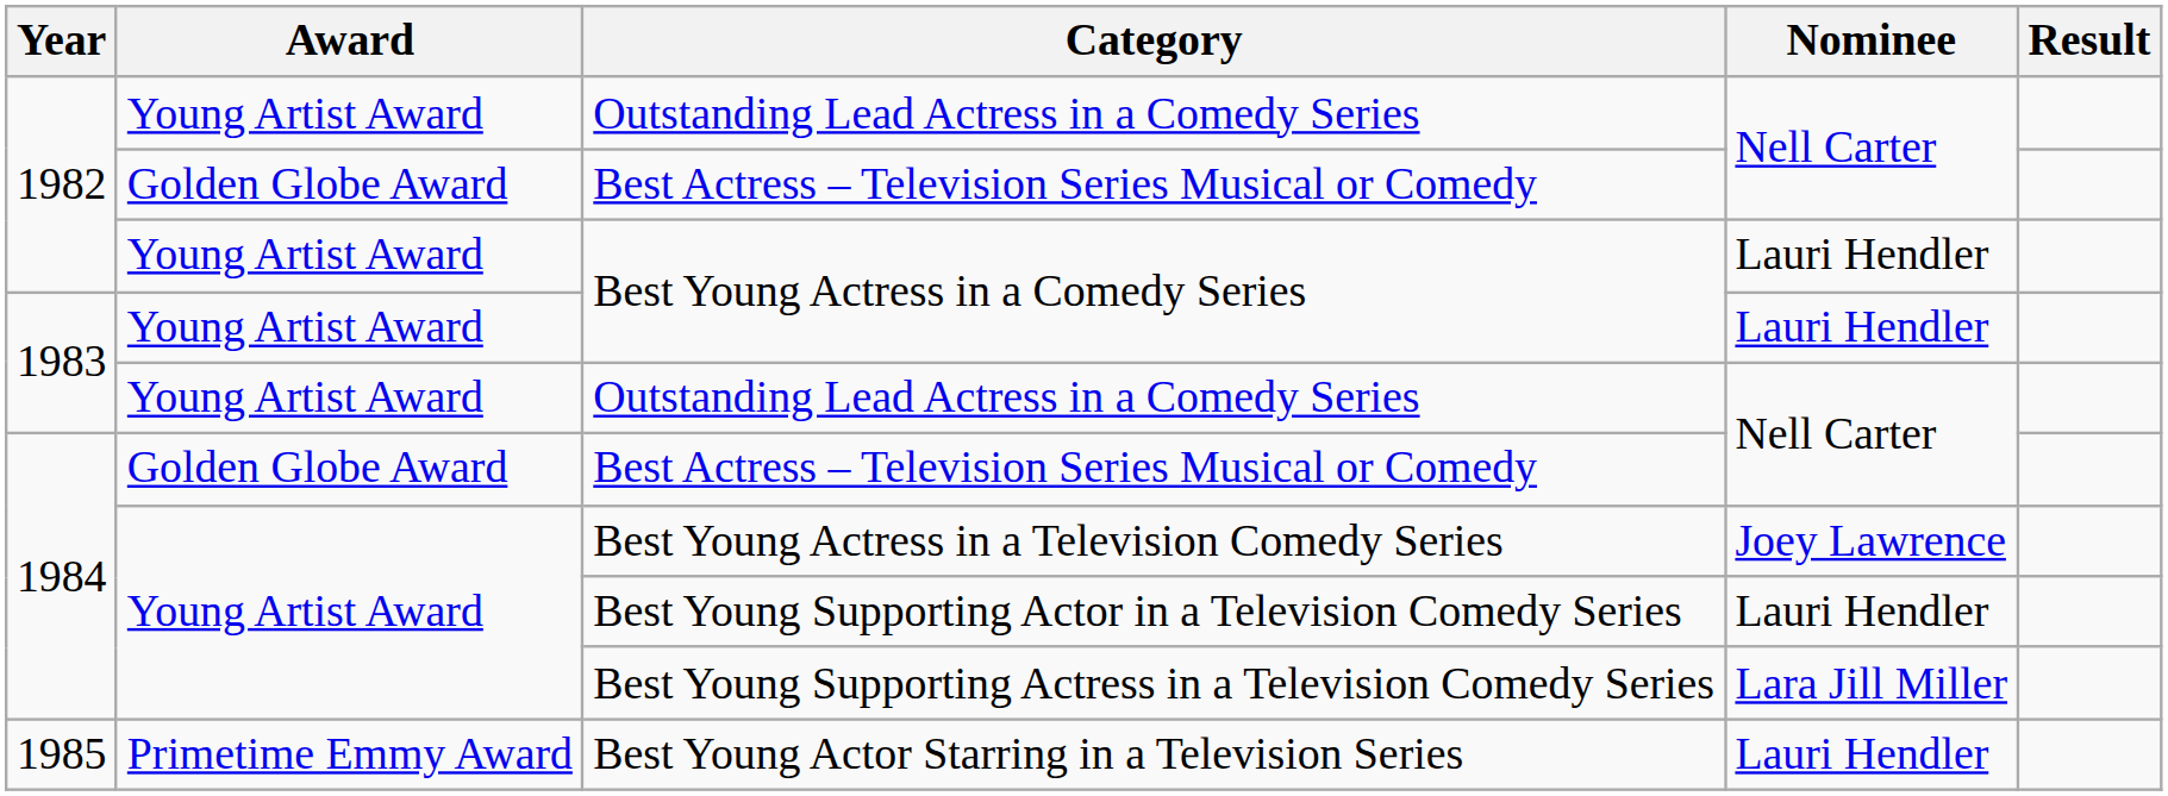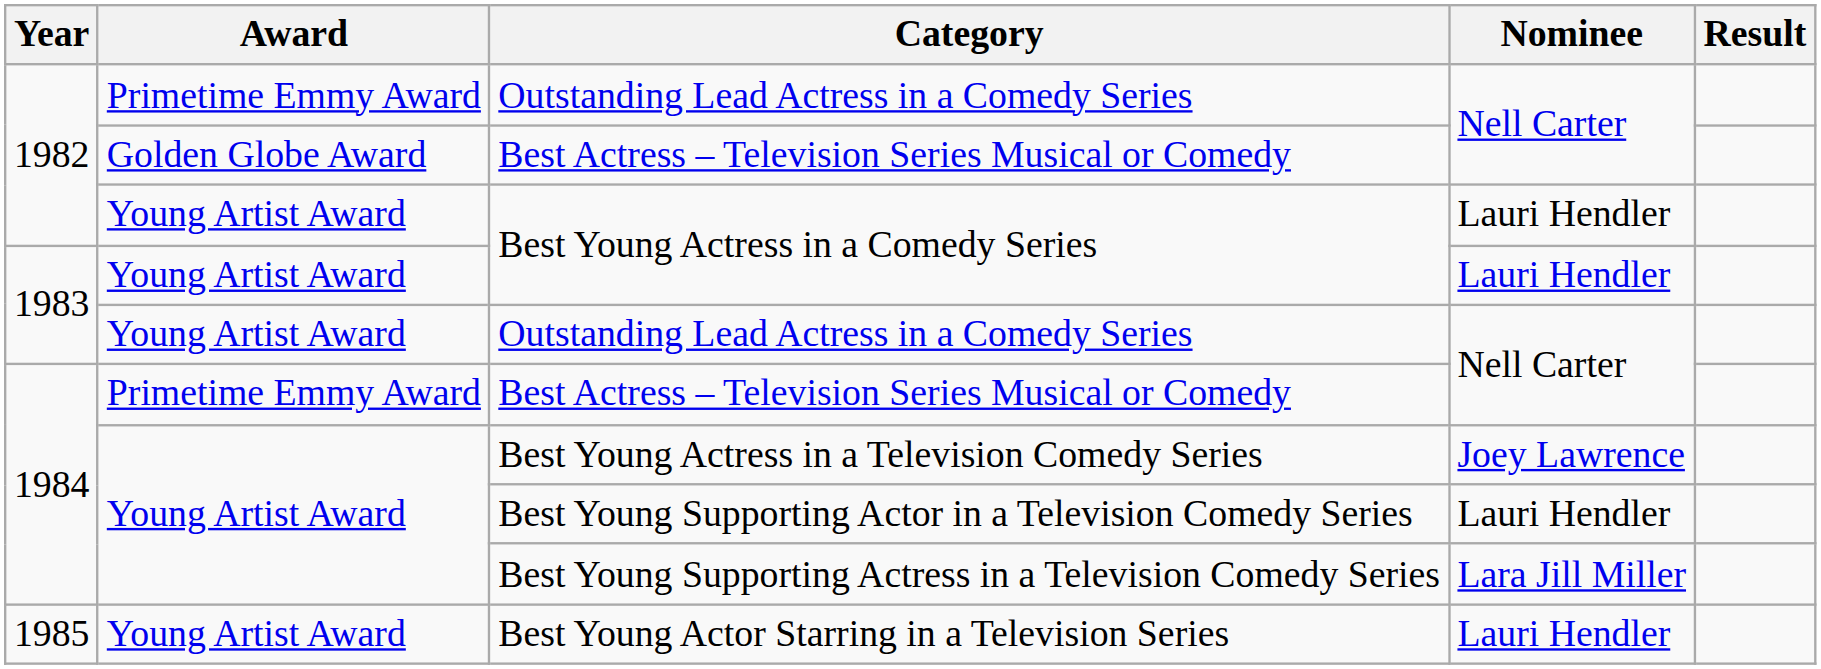 <table class="wikitable sortable">
 <tr>
 <th>Year</th>
 <th>Award</th>
 <th>Category</th>
 <th>Nominee</th>
 <th>Result</th>
 </tr>
 <tr>
 <td rowspan="3">1982</td>
-<td><a href='#'>Young Artist Award</a></td>
+<td><a href='#'>Primetime Emmy Award</a></td>
 <td><a href='#'>Outstanding Lead Actress in a Comedy Series</a></td>
 <td rowspan="2"><a href='#'>Nell Carter</a></td>
 <td></td>
 </tr>
 <tr>
 <td><a href='#'>Golden Globe Award</a></td>
 <td><a href='#'>Best Actress – Television Series Musical or Comedy</a></td>
 <td></td>
 </tr>
 <tr>
 <td><a href='#'>Young Artist Award</a></td>
 <td rowspan="2">Best Young Actress in a Comedy Series</td>
 <td>Lauri Hendler</td>
 <td></td>
 </tr>
 <tr>
 <td rowspan="2">1983</td>
 <td><a href='#'>Young Artist Award</a></td>
 <td><a href='#'>Lauri Hendler</a></td>
 <td></td>
 </tr>
 <tr>
 <td><a href='#'>Young Artist Award</a></td>
 <td><a href='#'>Outstanding Lead Actress in a Comedy Series</a></td>
 <td rowspan="2">Nell Carter</td>
 <td></td>
 </tr>
 <tr>
 <td rowspan="4">1984</td>
-<td><a href='#'>Golden Globe Award</a></td>
+<td><a href='#'>Primetime Emmy Award</a></td>
 <td><a href='#'>Best Actress – Television Series Musical or Comedy</a></td>
 <td></td>
 </tr>
 <tr>
 <td rowspan="3"><a href='#'>Young Artist Award</a></td>
 <td>Best Young Actress in a Television Comedy Series</td>
 <td><a href='#'>Joey Lawrence</a></td>
 <td></td>
 </tr>
 <tr>
 <td>Best Young Supporting Actor in a Television Comedy Series</td>
 <td>Lauri Hendler</td>
 <td></td>
 </tr>
 <tr>
 <td>Best Young Supporting Actress in a Television Comedy Series</td>
 <td><a href='#'>Lara Jill Miller</a></td>
 <td></td>
 </tr>
 <tr>
 <td>1985</td>
-<td><a href='#'>Primetime Emmy Award</a></td>
+<td><a href='#'>Young Artist Award</a></td>
 <td>Best Young Actor Starring in a Television Series</td>
 <td><a href='#'>Lauri Hendler</a></td>
 <td></td>
 </tr>
 </table>
